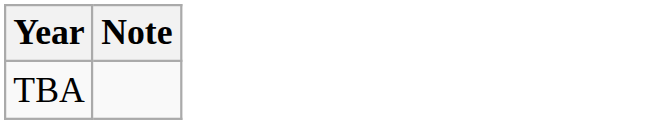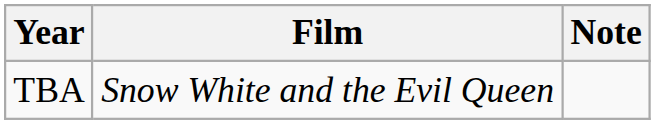 <table class="wikitable">
 <tr>
 <th>Year</th>
+<th>Film</th>
 <th>Note</th>
 </tr>
 <tr>
 <td>TBA</td>
+<td><em>Snow White and the Evil Queen</em></td>
 <td></td>
 </tr>
 </table>
